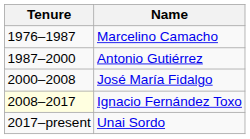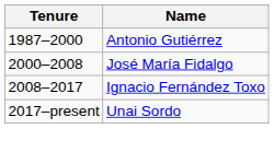 <table class="wikitable">
 <tr>
 <th>Tenure</th>
 <th>Name</th>
-</tr>
-<tr>
-<td>1976–1987</td>
-<td><a href='#'>Marcelino Camacho</a></td>
 </tr>
 <tr>
 <td>1987–2000</td>
 <td><a href='#'>Antonio Gutiérrez</a></td>
 </tr>
 <tr>
 <td>2000–2008</td>
 <td><a href='#'>José María Fidalgo</a></td>
 </tr>
 <tr>
-<td style="background: lightyellow;">2008–2017</td>
+<td>2008–2017</td>
 <td><a href='#'>Ignacio Fernández Toxo</a></td>
 </tr>
 <tr>
 <td>2017–present</td>
 <td><a href='#'>Unai Sordo</a></td>
 </tr>
 </table>
